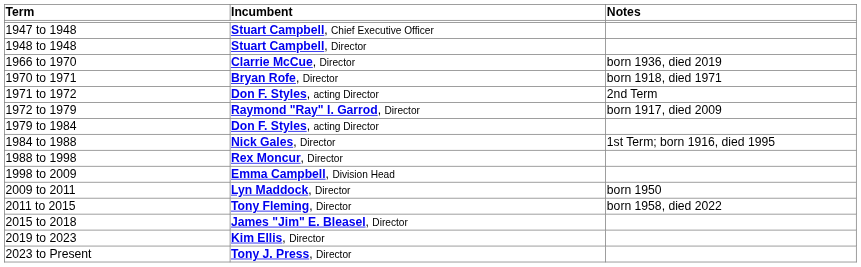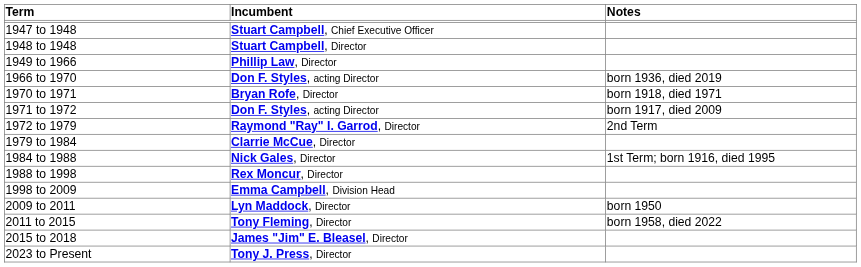 <table border=1 style="border-collapse: collapse">
 <tr align=left>
 <th width="18%">Term</th>
 <th width="30%">Incumbent</th>
 <th width="20%">Notes</th>
 </tr>
 <tr>
 <td colspan=2></td>
 </tr>
 <tr valign=top>
 <td>1947 to 1948</td>
 <td><strong><a href='#'>Stuart Campbell</a></strong>, <small>Chief Executive Officer</small></td>
 <td> </td>
 </tr>
 <tr valign=top>
 <td>1948 to 1948</td>
 <td><strong><a href='#'>Stuart Campbell</a></strong>, <small>Director</small></td>
 <td> </td>
 </tr>
 <tr valign=top>
+<td>1949 to 1966</td>
+<td><strong><a href='#'>Phillip Law</a></strong>, <small>Director</small></td>
+<td> </td>
+</tr>
+<tr valign=top>
 <td>1966 to 1970</td>
-<td><strong><a href='#'>Clarrie McCue</a></strong>, <small>Director</small></td>
+<td><strong><a href='#'>Don F. Styles</a></strong>, <small>acting Director</small></td>
 <td>born 1936, died 2019</td>
 </tr>
 <tr valign=top>
 <td>1970 to 1971</td>
 <td><strong><a href='#'>Bryan Rofe</a></strong>, <small>Director</small></td>
 <td>born 1918, died 1971</td>
 </tr>
 <tr valign=top>
 <td>1971 to 1972</td>
 <td><strong><a href='#'>Don F. Styles</a></strong>, <small>acting Director</small></td>
-<td>2nd Term</td>
+<td>born 1917, died 2009</td>
 </tr>
 <tr valign=top>
 <td>1972 to 1979</td>
 <td><strong><a href='#'>Raymond "Ray" I. Garrod</a></strong>, <small>Director</small></td>
-<td>born 1917, died 2009</td>
+<td>2nd Term</td>
 </tr>
 <tr valign=top>
 <td>1979 to 1984</td>
-<td><strong><a href='#'>Don F. Styles</a></strong>, <small>acting Director</small></td>
+<td><strong><a href='#'>Clarrie McCue</a></strong>, <small>Director</small></td>
 <td> </td>
 </tr>
 <tr valign=top>
 <td>1984 to 1988</td>
 <td><strong><a href='#'>Nick Gales</a></strong>, <small>Director</small></td>
 <td>1st Term; born 1916, died 1995</td>
 </tr>
 <tr valign=top>
 <td>1988 to 1998</td>
 <td><strong><a href='#'>Rex Moncur</a></strong>, <small>Director</small></td>
 <td> </td>
 </tr>
 <tr valign=top>
 <td>1998 to 2009</td>
 <td><strong><a href='#'>Emma Campbell</a></strong>, <small>Division Head</small></td>
 <td> </td>
 </tr>
 <tr valign=top>
 <td>2009 to 2011</td>
 <td><strong><a href='#'>Lyn Maddock</a></strong>, <small>Director</small></td>
 <td>born 1950</td>
 </tr>
 <tr valign=top>
 <td>2011 to 2015</td>
 <td><strong><a href='#'>Tony Fleming</a></strong>, <small>Director</small></td>
 <td>born 1958, died 2022</td>
 </tr>
 <tr valign=top>
 <td>2015 to 2018</td>
 <td><strong><a href='#'>James "Jim" E. Bleasel</a></strong>, <small>Director</small></td>
 <td> </td>
 </tr>
-<tr valign=top>
-<td>2019 to 2023</td>
-<td><strong><a href='#'>Kim Ellis</a></strong>, <small>Director</small></td>
-<td></td>
-</tr>
 <tr>
 <td>2023 to Present</td>
 <td><strong><a href='#'>Tony J. Press</a></strong>, <small>Director</small></td>
 <td></td>
 </tr>
 </table>
